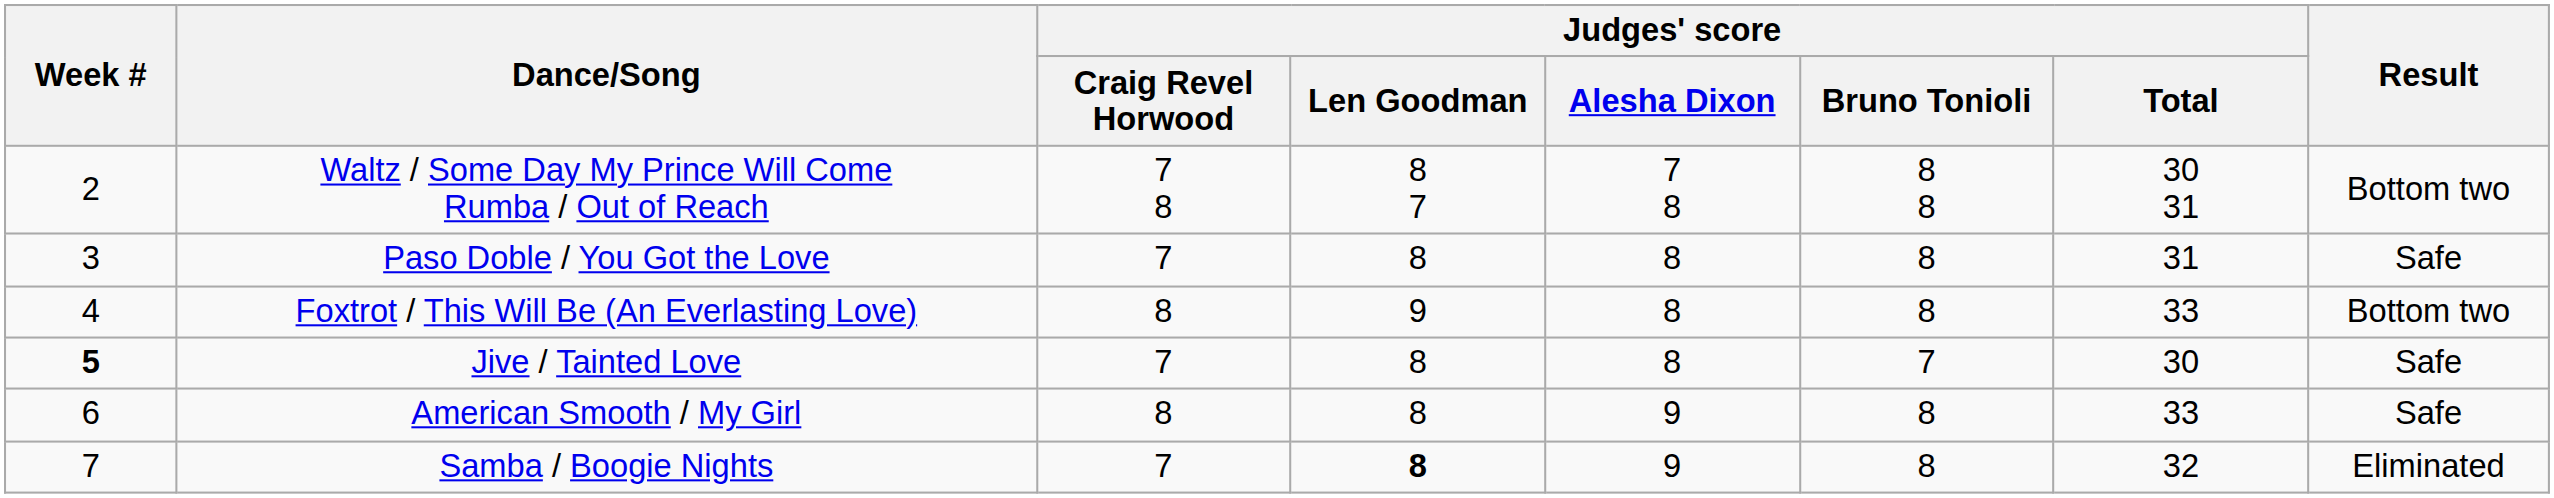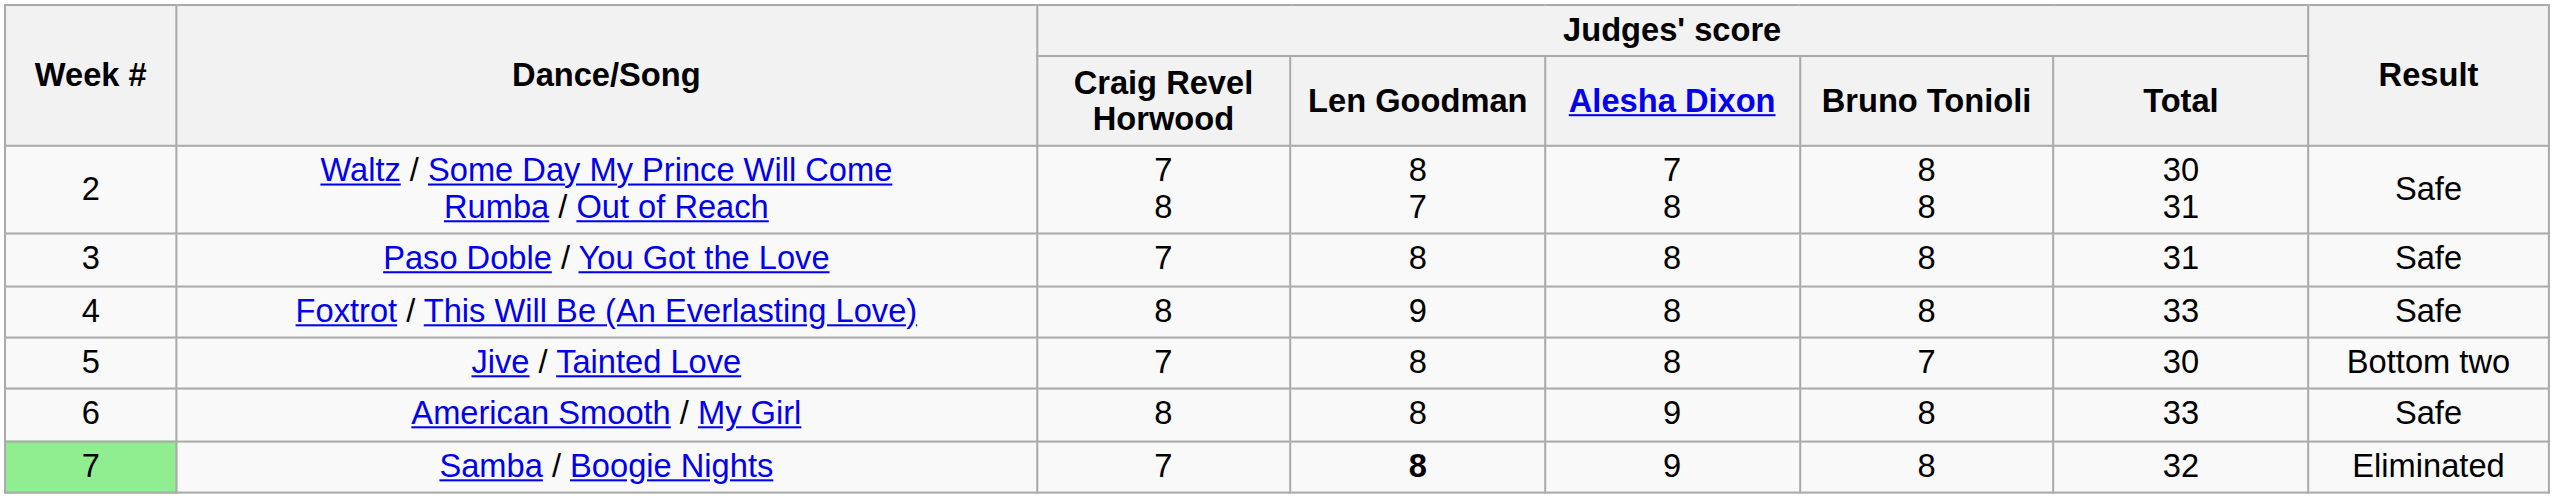 <table class="wikitable">
 <tr>
 <th rowspan="2">Week #</th>
 <th rowspan="2">Dance/Song</th>
 <th colspan="5">Judges' score</th>
 <th rowspan="2">Result</th>
 </tr>
 <tr>
 <th width="10%">Craig Revel Horwood</th>
 <th width="10%">Len Goodman</th>
 <th width="10%"><a href='#'>Alesha Dixon</a></th>
 <th width="10%">Bruno Tonioli</th>
 <th width="10%">Total</th>
 </tr>
 <tr>
 <td align="center">2</td>
 <td align="center"><a href='#'>Waltz</a> / <a href='#'>Some Day My Prince Will Come</a> <br> <a href='#'>Rumba</a> / <a href='#'>Out of Reach</a></td>
 <td align="center">7 <br> 8</td>
 <td align="center">8 <br> 7</td>
 <td align="center">7 <br> 8</td>
 <td align="center">8 <br> 8</td>
 <td align="center">30 <br> 31</td>
-<td align="center">Bottom two</td>
+<td align="center">Safe</td>
 </tr>
 <tr>
 <td align="center">3</td>
 <td align="center"><a href='#'>Paso Doble</a> / <a href='#'>You Got the Love</a></td>
 <td align="center">7</td>
 <td align="center">8</td>
 <td align="center">8</td>
 <td align="center">8</td>
 <td align="center">31</td>
 <td align="center">Safe</td>
 </tr>
 <tr>
 <td align="center">4</td>
 <td align="center"><a href='#'>Foxtrot</a> / <a href='#'>This Will Be (An Everlasting Love)</a></td>
 <td align="center">8</td>
 <td align="center">9</td>
 <td align="center">8</td>
 <td align="center">8</td>
 <td align="center">33</td>
-<td align="center">Bottom two</td>
+<td align="center">Safe</td>
 </tr>
 <tr>
-<td align="center"><strong>5</strong></td>
+<td align="center">5</td>
 <td align="center"><a href='#'>Jive</a> / <a href='#'>Tainted Love</a></td>
 <td align="center">7</td>
 <td align="center">8</td>
 <td align="center">8</td>
 <td align="center">7</td>
 <td align="center">30</td>
-<td align="center">Safe</td>
+<td align="center">Bottom two</td>
 </tr>
 <tr>
 <td align="center">6</td>
 <td align="center"><a href='#'>American Smooth</a> / <a href='#'>My Girl</a></td>
 <td align="center">8</td>
 <td align="center">8</td>
 <td align="center">9</td>
 <td align="center">8</td>
 <td align="center">33</td>
 <td align="center">Safe</td>
 </tr>
 <tr>
-<td align="center">7</td>
+<td align="center" style="background: lightgreen;">7</td>
 <td align="center"><a href='#'>Samba</a> / <a href='#'>Boogie Nights</a></td>
 <td align="center">7</td>
 <td align="center"><strong>8</strong></td>
 <td align="center">9</td>
 <td align="center">8</td>
 <td align="center">32</td>
 <td align="center">Eliminated</td>
 </tr>
 </table>
